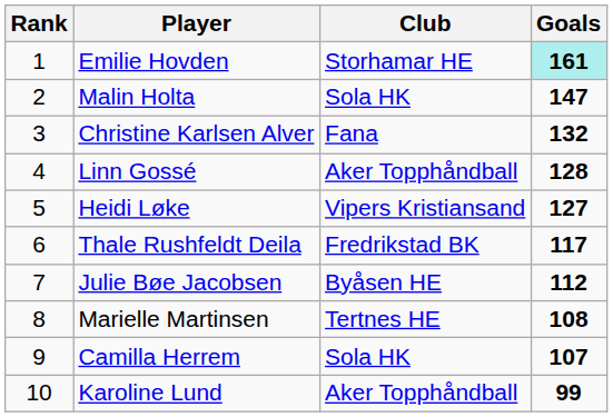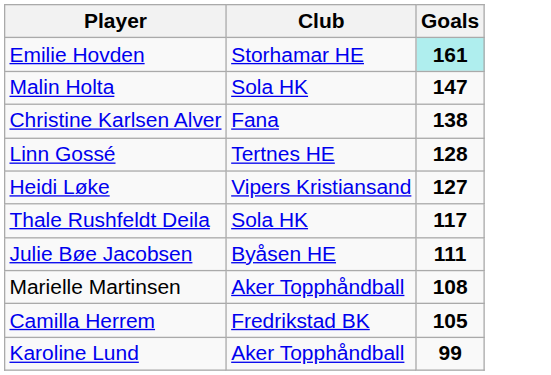 <table class="wikitable" style="text-align:center">
 <tr>
-<th>Rank</th>
 <th>Player</th>
 <th>Club</th>
 <th>Goals</th>
 </tr>
 <tr>
-<td>1</td>
 <td style="text-align:left"> <a href='#'>Emilie Hovden</a></td>
 <td style="text-align:left"><a href='#'>Storhamar HE</a></td>
 <td style="background: paleturquoise;"><strong>161</strong></td>
 </tr>
 <tr>
-<td>2</td>
 <td style="text-align:left"> <a href='#'>Malin Holta</a></td>
 <td style="text-align:left"><a href='#'>Sola HK</a></td>
 <td><strong>147</strong></td>
 </tr>
 <tr>
-<td>3</td>
 <td style="text-align:left"> <a href='#'>Christine Karlsen Alver</a></td>
 <td style="text-align:left"><a href='#'>Fana</a></td>
-<td><strong>132</strong></td>
+<td><strong>138</strong></td>
 </tr>
 <tr>
-<td>4</td>
 <td style="text-align:left"> <a href='#'>Linn Gossé</a></td>
-<td style="text-align:left"><a href='#'>Aker Topphåndball</a></td>
+<td style="text-align:left"><a href='#'>Tertnes HE</a></td>
 <td><strong>128</strong></td>
 </tr>
 <tr>
-<td>5</td>
 <td style="text-align:left"> <a href='#'>Heidi Løke</a></td>
 <td style="text-align:left"><a href='#'>Vipers Kristiansand</a></td>
 <td><strong>127</strong></td>
 </tr>
 <tr>
-<td>6</td>
 <td style="text-align:left"> <a href='#'>Thale Rushfeldt Deila</a></td>
-<td style="text-align:left"><a href='#'>Fredrikstad BK</a></td>
+<td style="text-align:left"><a href='#'>Sola HK</a></td>
 <td><strong>117</strong></td>
 </tr>
 <tr>
-<td>7</td>
 <td style="text-align:left"> <a href='#'>Julie Bøe Jacobsen</a></td>
 <td style="text-align:left"><a href='#'>Byåsen HE</a></td>
-<td><strong>112</strong></td>
+<td><strong>111</strong></td>
 </tr>
 <tr>
-<td>8</td>
 <td style="text-align:left"> Marielle Martinsen</td>
-<td style="text-align:left"><a href='#'>Tertnes HE</a></td>
+<td style="text-align:left"><a href='#'>Aker Topphåndball</a></td>
 <td><strong>108</strong></td>
 </tr>
 <tr>
-<td>9</td>
 <td style="text-align:left"> <a href='#'>Camilla Herrem</a></td>
-<td style="text-align:left"><a href='#'>Sola HK</a></td>
-<td><strong>107</strong></td>
+<td style="text-align:left"><a href='#'>Fredrikstad BK</a></td>
+<td><strong>105</strong></td>
 </tr>
 <tr>
-<td>10</td>
 <td style="text-align:left"> <a href='#'>Karoline Lund</a></td>
 <td style="text-align:left"><a href='#'>Aker Topphåndball</a></td>
 <td><strong>99</strong></td>
 </tr>
 </table>
